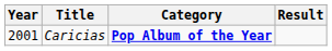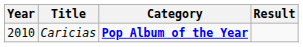 <table class="wikitable">
 <tr>
 <th>Year</th>
 <th>Title</th>
 <th>Category</th>
 <th>Result</th>
 </tr>
 <tr>
-<td>2001</td>
+<td>2010</td>
 <td><em>Caricias</em></td>
 <td><strong><a href='#'>Pop Album of the Year</a></strong></td>
 <td></td>
 </tr>
 </table>
